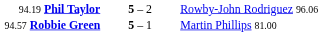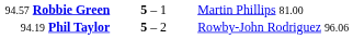 <table style="text-align:center">
 <tr>
 <th width=223></th>
 <th width=100></th>
 <th width=223></th>
 </tr>
 <tr>
+<td align=right><small><span>94.57</span></small> <strong><a href='#'>Robbie Green</a></strong> </td>
+<td><strong>5</strong> – 1</td>
+<td align=left> <a href='#'>Martin Phillips</a> <small><span>81.00</span></small></td>
+</tr>
+<tr>
 <td align=right><small><span>94.19</span></small> <strong><a href='#'>Phil Taylor</a></strong> </td>
 <td><strong>5</strong> – 2</td>
 <td align=left> <a href='#'>Rowby-John Rodriguez</a> <small><span>96.06</span></small></td>
 </tr>
-<tr>
-<td align=right><small><span>94.57</span></small> <strong><a href='#'>Robbie Green</a></strong> </td>
-<td><strong>5</strong> – 1</td>
-<td align=left> <a href='#'>Martin Phillips</a> <small><span>81.00</span></small></td>
-</tr>
 </table>
